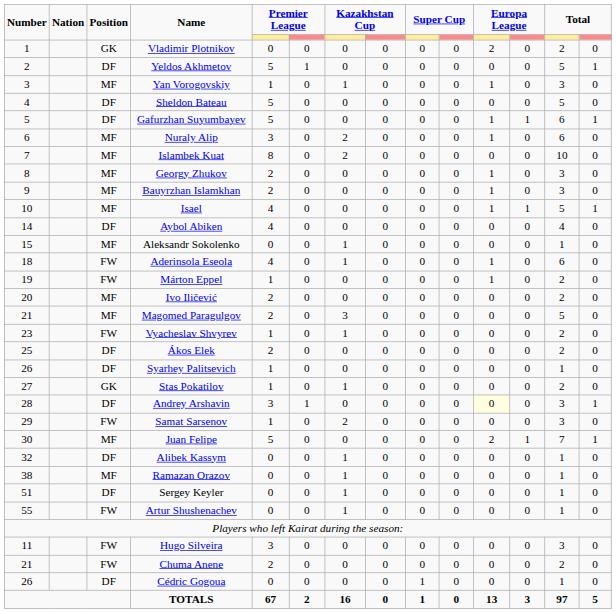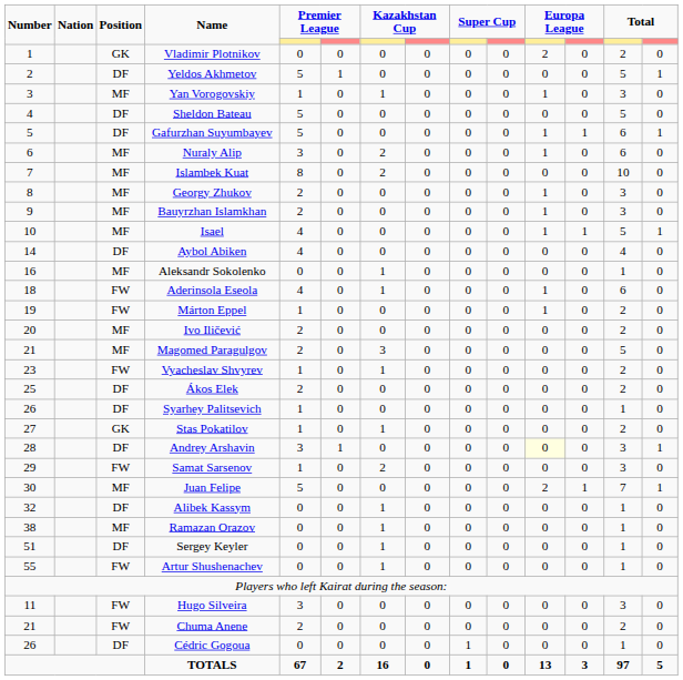 <table class="wikitable" style="text-align:center;">
 <tr>
 <td rowspan="2"  style="width:5%; text-align:center;"><strong>Number</strong></td>
 <td rowspan="2"  style="width:5%; text-align:center;"><strong>Nation</strong></td>
 <td rowspan="2"  style="width:5%; text-align:center;"><strong>Position</strong></td>
 <td rowspan="2"  style="width:20%; text-align:center;"><strong>Name</strong></td>
 <td colspan="2" style="text-align:center;"><strong><a href='#'>Premier League</a></strong></td>
 <td colspan="2" style="text-align:center;"><strong><a href='#'>Kazakhstan Cup</a></strong></td>
 <td colspan="2" style="text-align:center;"><strong><a href='#'>Super Cup</a></strong></td>
 <td colspan="2" style="text-align:center;"><strong><a href='#'>Europa League</a></strong></td>
 <td colspan="2" style="text-align:center;"><strong>Total</strong></td>
 </tr>
 <tr>
 <th style="width:60px; background:#fe9;"></th>
 <th style="width:60px; background:#ff8888;"></th>
 <th style="width:60px; background:#fe9;"></th>
 <th style="width:60px; background:#ff8888;"></th>
 <th style="width:60px; background:#fe9;"></th>
 <th style="width:60px; background:#ff8888;"></th>
 <th style="width:60px; background:#fe9;"></th>
 <th style="width:60px; background:#ff8888;"></th>
 <th style="width:60px; background:#fe9;"></th>
 <th style="width:60px; background:#ff8888;"></th>
 </tr>
 <tr>
 <td>1</td>
 <td></td>
 <td>GK</td>
 <td><a href='#'>Vladimir Plotnikov</a></td>
 <td>0</td>
 <td>0</td>
 <td>0</td>
 <td>0</td>
 <td>0</td>
 <td>0</td>
 <td>2</td>
 <td>0</td>
 <td>2</td>
 <td>0</td>
 </tr>
 <tr>
 <td>2</td>
 <td></td>
 <td>DF</td>
 <td><a href='#'>Yeldos Akhmetov</a></td>
 <td>5</td>
 <td>1</td>
 <td>0</td>
 <td>0</td>
 <td>0</td>
 <td>0</td>
 <td>0</td>
 <td>0</td>
 <td>5</td>
 <td>1</td>
 </tr>
 <tr>
 <td>3</td>
 <td></td>
 <td>MF</td>
 <td><a href='#'>Yan Vorogovskiy</a></td>
 <td>1</td>
 <td>0</td>
 <td>1</td>
 <td>0</td>
 <td>0</td>
 <td>0</td>
 <td>1</td>
 <td>0</td>
 <td>3</td>
 <td>0</td>
 </tr>
 <tr>
 <td>4</td>
 <td></td>
 <td>DF</td>
 <td><a href='#'>Sheldon Bateau</a></td>
 <td>5</td>
 <td>0</td>
 <td>0</td>
 <td>0</td>
 <td>0</td>
 <td>0</td>
 <td>0</td>
 <td>0</td>
 <td>5</td>
 <td>0</td>
 </tr>
 <tr>
 <td>5</td>
 <td></td>
 <td>DF</td>
 <td><a href='#'>Gafurzhan Suyumbayev</a></td>
 <td>5</td>
 <td>0</td>
 <td>0</td>
 <td>0</td>
 <td>0</td>
 <td>0</td>
 <td>1</td>
 <td>1</td>
 <td>6</td>
 <td>1</td>
 </tr>
 <tr>
 <td>6</td>
 <td></td>
 <td>MF</td>
 <td><a href='#'>Nuraly Alip</a></td>
 <td>3</td>
 <td>0</td>
 <td>2</td>
 <td>0</td>
 <td>0</td>
 <td>0</td>
 <td>1</td>
 <td>0</td>
 <td>6</td>
 <td>0</td>
 </tr>
 <tr>
 <td>7</td>
 <td></td>
 <td>MF</td>
 <td><a href='#'>Islambek Kuat</a></td>
 <td>8</td>
 <td>0</td>
 <td>2</td>
 <td>0</td>
 <td>0</td>
 <td>0</td>
 <td>0</td>
 <td>0</td>
 <td>10</td>
 <td>0</td>
 </tr>
 <tr>
 <td>8</td>
 <td></td>
 <td>MF</td>
 <td><a href='#'>Georgy Zhukov</a></td>
 <td>2</td>
 <td>0</td>
 <td>0</td>
 <td>0</td>
 <td>0</td>
 <td>0</td>
 <td>1</td>
 <td>0</td>
 <td>3</td>
 <td>0</td>
 </tr>
 <tr>
 <td>9</td>
 <td></td>
 <td>MF</td>
 <td><a href='#'>Bauyrzhan Islamkhan</a></td>
 <td>2</td>
 <td>0</td>
 <td>0</td>
 <td>0</td>
 <td>0</td>
 <td>0</td>
 <td>1</td>
 <td>0</td>
 <td>3</td>
 <td>0</td>
 </tr>
 <tr>
 <td>10</td>
 <td></td>
 <td>MF</td>
 <td><a href='#'>Isael</a></td>
 <td>4</td>
 <td>0</td>
 <td>0</td>
 <td>0</td>
 <td>0</td>
 <td>0</td>
 <td>1</td>
 <td>1</td>
 <td>5</td>
 <td>1</td>
 </tr>
 <tr>
 <td>14</td>
 <td></td>
 <td>DF</td>
 <td><a href='#'>Aybol Abiken</a></td>
 <td>4</td>
 <td>0</td>
 <td>0</td>
 <td>0</td>
 <td>0</td>
 <td>0</td>
 <td>0</td>
 <td>0</td>
 <td>4</td>
 <td>0</td>
 </tr>
 <tr>
-<td>15</td>
+<td>16</td>
 <td></td>
 <td>MF</td>
 <td>Aleksandr Sokolenko</td>
 <td>0</td>
 <td>0</td>
 <td>1</td>
 <td>0</td>
 <td>0</td>
 <td>0</td>
 <td>0</td>
 <td>0</td>
 <td>1</td>
 <td>0</td>
 </tr>
 <tr>
 <td>18</td>
 <td></td>
 <td>FW</td>
 <td><a href='#'>Aderinsola Eseola</a></td>
 <td>4</td>
 <td>0</td>
 <td>1</td>
 <td>0</td>
 <td>0</td>
 <td>0</td>
 <td>1</td>
 <td>0</td>
 <td>6</td>
 <td>0</td>
 </tr>
 <tr>
 <td>19</td>
 <td></td>
 <td>FW</td>
 <td><a href='#'>Márton Eppel</a></td>
 <td>1</td>
 <td>0</td>
 <td>0</td>
 <td>0</td>
 <td>0</td>
 <td>0</td>
 <td>1</td>
 <td>0</td>
 <td>2</td>
 <td>0</td>
 </tr>
 <tr>
 <td>20</td>
 <td></td>
 <td>MF</td>
 <td><a href='#'>Ivo Iličević</a></td>
 <td>2</td>
 <td>0</td>
 <td>0</td>
 <td>0</td>
 <td>0</td>
 <td>0</td>
 <td>0</td>
 <td>0</td>
 <td>2</td>
 <td>0</td>
 </tr>
 <tr>
 <td>21</td>
 <td></td>
 <td>MF</td>
 <td><a href='#'>Magomed Paragulgov</a></td>
 <td>2</td>
 <td>0</td>
 <td>3</td>
 <td>0</td>
 <td>0</td>
 <td>0</td>
 <td>0</td>
 <td>0</td>
 <td>5</td>
 <td>0</td>
 </tr>
 <tr>
 <td>23</td>
 <td></td>
 <td>FW</td>
 <td><a href='#'>Vyacheslav Shvyrev</a></td>
 <td>1</td>
 <td>0</td>
 <td>1</td>
 <td>0</td>
 <td>0</td>
 <td>0</td>
 <td>0</td>
 <td>0</td>
 <td>2</td>
 <td>0</td>
 </tr>
 <tr>
 <td>25</td>
 <td></td>
 <td>DF</td>
 <td><a href='#'>Ákos Elek</a></td>
 <td>2</td>
 <td>0</td>
 <td>0</td>
 <td>0</td>
 <td>0</td>
 <td>0</td>
 <td>0</td>
 <td>0</td>
 <td>2</td>
 <td>0</td>
 </tr>
 <tr>
 <td>26</td>
 <td></td>
 <td>DF</td>
 <td><a href='#'>Syarhey Palitsevich</a></td>
 <td>1</td>
 <td>0</td>
 <td>0</td>
 <td>0</td>
 <td>0</td>
 <td>0</td>
 <td>0</td>
 <td>0</td>
 <td>1</td>
 <td>0</td>
 </tr>
 <tr>
 <td>27</td>
 <td></td>
 <td>GK</td>
 <td><a href='#'>Stas Pokatilov</a></td>
 <td>1</td>
 <td>0</td>
 <td>1</td>
 <td>0</td>
 <td>0</td>
 <td>0</td>
 <td>0</td>
 <td>0</td>
 <td>2</td>
 <td>0</td>
 </tr>
 <tr>
 <td>28</td>
 <td></td>
 <td>DF</td>
 <td><a href='#'>Andrey Arshavin</a></td>
 <td>3</td>
 <td>1</td>
 <td>0</td>
 <td>0</td>
 <td>0</td>
 <td>0</td>
 <td style="background: lightyellow;">0</td>
 <td>0</td>
 <td>3</td>
 <td>1</td>
 </tr>
 <tr>
 <td>29</td>
 <td></td>
 <td>FW</td>
 <td><a href='#'>Samat Sarsenov</a></td>
 <td>1</td>
 <td>0</td>
 <td>2</td>
 <td>0</td>
 <td>0</td>
 <td>0</td>
 <td>0</td>
 <td>0</td>
 <td>3</td>
 <td>0</td>
 </tr>
 <tr>
 <td>30</td>
 <td></td>
 <td>MF</td>
 <td><a href='#'>Juan Felipe</a></td>
 <td>5</td>
 <td>0</td>
 <td>0</td>
 <td>0</td>
 <td>0</td>
 <td>0</td>
 <td>2</td>
 <td>1</td>
 <td>7</td>
 <td>1</td>
 </tr>
 <tr>
 <td>32</td>
 <td></td>
 <td>DF</td>
 <td><a href='#'>Alibek Kassym</a></td>
 <td>0</td>
 <td>0</td>
 <td>1</td>
 <td>0</td>
 <td>0</td>
 <td>0</td>
 <td>0</td>
 <td>0</td>
 <td>1</td>
 <td>0</td>
 </tr>
 <tr>
 <td>38</td>
 <td></td>
 <td>MF</td>
 <td><a href='#'>Ramazan Orazov</a></td>
 <td>0</td>
 <td>0</td>
 <td>1</td>
 <td>0</td>
 <td>0</td>
 <td>0</td>
 <td>0</td>
 <td>0</td>
 <td>1</td>
 <td>0</td>
 </tr>
 <tr>
 <td>51</td>
 <td></td>
 <td>DF</td>
 <td>Sergey Keyler</td>
 <td>0</td>
 <td>0</td>
 <td>1</td>
 <td>0</td>
 <td>0</td>
 <td>0</td>
 <td>0</td>
 <td>0</td>
 <td>1</td>
 <td>0</td>
 </tr>
 <tr>
 <td>55</td>
 <td></td>
 <td>FW</td>
 <td><a href='#'>Artur Shushenachev</a></td>
 <td>0</td>
 <td>0</td>
 <td>1</td>
 <td>0</td>
 <td>0</td>
 <td>0</td>
 <td>0</td>
 <td>0</td>
 <td>1</td>
 <td>0</td>
 </tr>
 <tr>
 <td colspan="14"><em>Players who left Kairat during the season:</em></td>
 </tr>
 <tr>
 <td>11</td>
 <td></td>
 <td>FW</td>
 <td><a href='#'>Hugo Silveira</a></td>
 <td>3</td>
 <td>0</td>
 <td>0</td>
 <td>0</td>
 <td>0</td>
 <td>0</td>
 <td>0</td>
 <td>0</td>
 <td>3</td>
 <td>0</td>
 </tr>
 <tr>
 <td>21</td>
 <td></td>
 <td>FW</td>
 <td><a href='#'>Chuma Anene</a></td>
 <td>2</td>
 <td>0</td>
 <td>0</td>
 <td>0</td>
 <td>0</td>
 <td>0</td>
 <td>0</td>
 <td>0</td>
 <td>2</td>
 <td>0</td>
 </tr>
 <tr>
 <td>26</td>
 <td></td>
 <td>DF</td>
 <td><a href='#'>Cédric Gogoua</a></td>
 <td>0</td>
 <td>0</td>
 <td>0</td>
 <td>0</td>
 <td>1</td>
 <td>0</td>
 <td>0</td>
 <td>0</td>
 <td>1</td>
 <td>0</td>
 </tr>
 <tr>
 <td colspan="3"></td>
 <td><strong>TOTALS</strong></td>
 <td><strong>67</strong></td>
 <td><strong>2</strong></td>
 <td><strong>16</strong></td>
 <td><strong>0</strong></td>
 <td><strong>1</strong></td>
 <td><strong>0</strong></td>
 <td><strong>13</strong></td>
 <td><strong>3</strong></td>
 <td><strong>97</strong></td>
 <td><strong>5</strong></td>
 </tr>
 </table>
